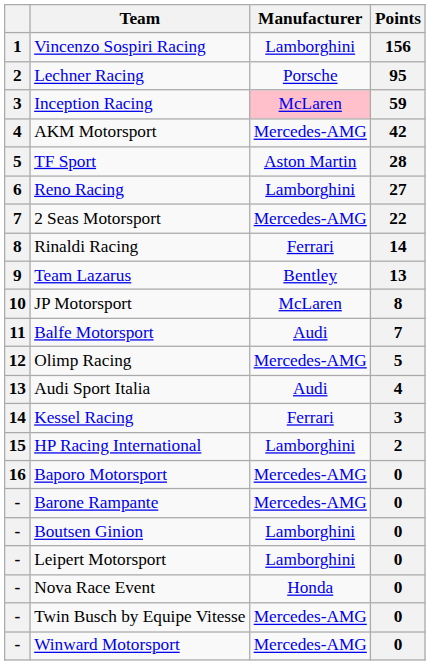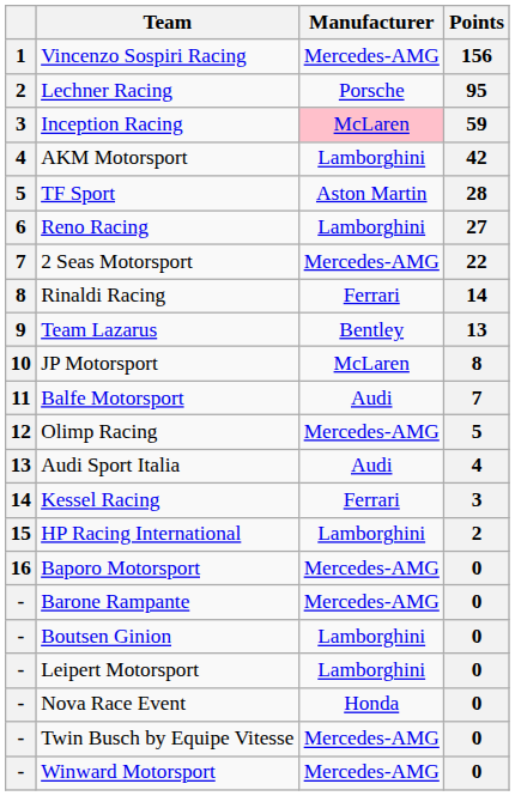 <table class="wikitable" style="font-size:85%; text-align:center">
 <tr>
 <th valign="middle"></th>
 <th>Team</th>
 <th>Manufacturer</th>
 <th>Points</th>
 </tr>
 <tr>
 <th>1</th>
 <td align="left"> <a href='#'>Vincenzo Sospiri Racing</a></td>
-<td><a href='#'>Lamborghini</a></td>
+<td><a href='#'>Mercedes-AMG</a></td>
 <th>156</th>
 </tr>
 <tr>
 <th>2</th>
 <td align="left"> <a href='#'>Lechner Racing</a></td>
 <td><a href='#'>Porsche</a></td>
 <th>95</th>
 </tr>
 <tr>
 <th>3</th>
 <td align="left"> <a href='#'>Inception Racing</a></td>
 <td style="background: pink;"><a href='#'>McLaren</a></td>
 <th>59</th>
 </tr>
 <tr>
 <th>4</th>
 <td align="left"> AKM Motorsport</td>
-<td><a href='#'>Mercedes-AMG</a></td>
+<td><a href='#'>Lamborghini</a></td>
 <th>42</th>
 </tr>
 <tr>
 <th>5</th>
 <td align="left"> <a href='#'>TF Sport</a></td>
 <td><a href='#'>Aston Martin</a></td>
 <th>28</th>
 </tr>
 <tr>
 <th>6</th>
 <td align="left"> <a href='#'>Reno Racing</a></td>
 <td><a href='#'>Lamborghini</a></td>
 <th>27</th>
 </tr>
 <tr>
 <th>7</th>
 <td align="left">  2 Seas Motorsport</td>
 <td><a href='#'>Mercedes-AMG</a></td>
 <th>22</th>
 </tr>
 <tr>
 <th>8</th>
 <td align="left"> Rinaldi Racing</td>
 <td><a href='#'>Ferrari</a></td>
 <th>14</th>
 </tr>
 <tr>
 <th>9</th>
 <td align="left"> <a href='#'>Team Lazarus</a></td>
 <td><a href='#'>Bentley</a></td>
 <th>13</th>
 </tr>
 <tr>
 <th>10</th>
 <td align="left"> JP Motorsport</td>
 <td><a href='#'>McLaren</a></td>
 <th>8</th>
 </tr>
 <tr>
 <th>11</th>
 <td align="left"> <a href='#'>Balfe Motorsport</a></td>
 <td><a href='#'>Audi</a></td>
 <th>7</th>
 </tr>
 <tr>
 <th>12</th>
 <td align="left"> Olimp Racing</td>
 <td><a href='#'>Mercedes-AMG</a></td>
 <th>5</th>
 </tr>
 <tr>
 <th>13</th>
 <td align="left"> Audi Sport Italia</td>
 <td><a href='#'>Audi</a></td>
 <th>4</th>
 </tr>
 <tr>
 <th>14</th>
 <td align="left"> <a href='#'>Kessel Racing</a></td>
 <td><a href='#'>Ferrari</a></td>
 <th>3</th>
 </tr>
 <tr>
 <th>15</th>
 <td align="left"> <a href='#'>HP Racing International</a></td>
 <td><a href='#'>Lamborghini</a></td>
 <th>2</th>
 </tr>
 <tr>
 <th>16</th>
 <td align="left"> <a href='#'>Baporo Motorsport</a></td>
 <td><a href='#'>Mercedes-AMG</a></td>
 <th>0</th>
 </tr>
 <tr>
 <th>-</th>
 <td align="left"> <a href='#'>Barone Rampante</a></td>
 <td><a href='#'>Mercedes-AMG</a></td>
 <th>0</th>
 </tr>
 <tr>
 <th>-</th>
 <td align="left"> <a href='#'>Boutsen Ginion</a></td>
 <td><a href='#'>Lamborghini</a></td>
 <th>0</th>
 </tr>
 <tr>
 <th>-</th>
 <td align="left"> Leipert Motorsport</td>
 <td><a href='#'>Lamborghini</a></td>
 <th>0</th>
 </tr>
 <tr>
 <th>-</th>
 <td align="left"> Nova Race Event</td>
 <td><a href='#'>Honda</a></td>
 <th>0</th>
 </tr>
 <tr>
 <th>-</th>
 <td align="left"> Twin Busch by Equipe Vitesse</td>
 <td><a href='#'>Mercedes-AMG</a></td>
 <th>0</th>
 </tr>
 <tr>
 <th>-</th>
 <td align="left"> <a href='#'>Winward Motorsport</a></td>
 <td><a href='#'>Mercedes-AMG</a></td>
 <th>0</th>
 </tr>
 </table>
